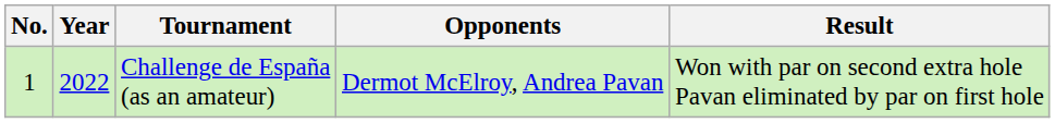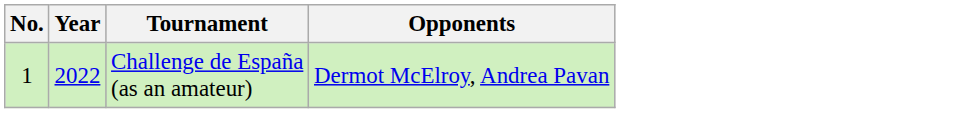 <table class="wikitable" style="font-size:95%;">
 <tr>
 <th>No.</th>
 <th>Year</th>
 <th>Tournament</th>
 <th>Opponents</th>
-<th>Result</th>
 </tr>
 <tr style="background:#D0F0C0;">
 <td align=center>1</td>
 <td><a href='#'>2022</a></td>
 <td><a href='#'>Challenge de España</a><br>(as an amateur)</td>
 <td> <a href='#'>Dermot McElroy</a>,  <a href='#'>Andrea Pavan</a></td>
-<td>Won with par on second extra hole<br>Pavan eliminated by par on first hole</td>
 </tr>
 </table>
